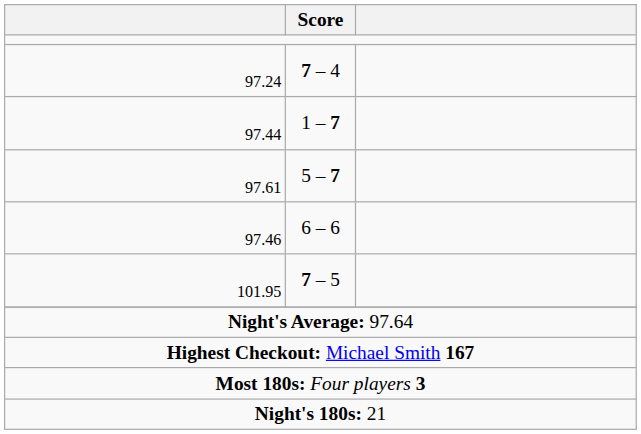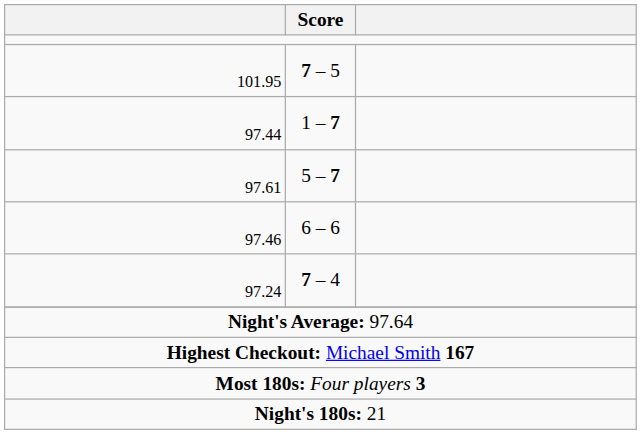 <table class=wikitable style="text-align:center">
 <tr>
 <th width=225></th>
 <th width=50>Score</th>
 <th width=225></th>
 </tr>
 <tr align=center>
 <td colspan="3"></td>
 </tr>
 <tr align=left>
-<td align=right> <br> <small><span>97.24</span></small></td>
-<td align=center><strong>7</strong> – 4</td>
+<td align=right> <br> <small><span>101.95</span></small></td>
+<td align=center><strong>7</strong> – 5</td>
 <td></td>
 </tr>
 <tr align=left>
 <td align=right> <br> <small><span>97.44</span></small></td>
 <td align=center>1 – <strong>7</strong></td>
 <td></td>
 </tr>
 <tr align=left>
 <td align=right> <br> <small><span>97.61</span></small></td>
 <td align=center>5 – <strong>7</strong></td>
 <td></td>
 </tr>
 <tr align=left>
 <td align=right> <br> <small><span>97.46</span></small></td>
 <td align=center>6 – 6</td>
 <td></td>
 </tr>
 <tr align=left>
-<td align=right> <br> <small><span>101.95</span></small></td>
-<td align=center><strong>7</strong> – 5</td>
+<td align=right> <br> <small><span>97.24</span></small></td>
+<td align=center><strong>7</strong> – 4</td>
 <td></td>
 </tr>
 <tr align=center>
 </tr>
 <tr align=center>
 <td colspan="3"><strong>Night's Average:</strong> 97.64</td>
 </tr>
 <tr align=center>
 <td colspan="3"><strong>Highest Checkout:</strong>  <a href='#'>Michael Smith</a> <strong>167</strong></td>
 </tr>
 <tr align=center>
 <td colspan="3"><strong>Most 180s:</strong>  <em>Four players</em> <strong>3</strong></td>
 </tr>
 <tr align=center>
 <td colspan="3"><strong>Night's 180s:</strong> 21</td>
 </tr>
 </table>
